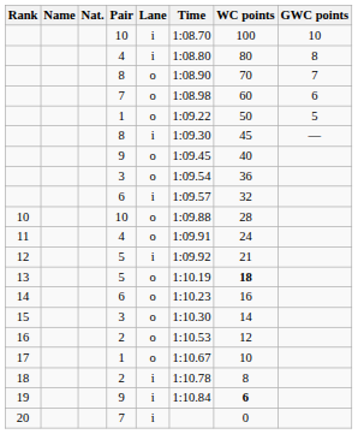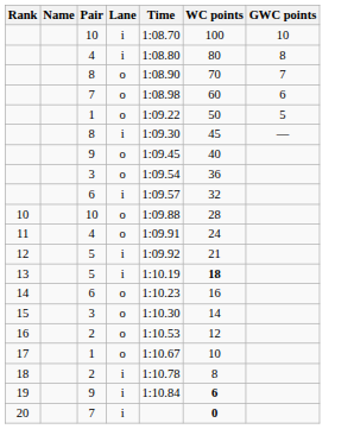 <table class="wikitable sortable" style="text-align:center">
 <tr>
 <th>Rank</th>
 <th>Name</th>
-<th>Nat.</th>
 <th>Pair</th>
 <th>Lane</th>
 <th>Time</th>
 <th>WC points</th>
 <th>GWC points</th>
 </tr>
 <tr>
 <td></td>
 <td align=left></td>
-<td></td>
 <td>10</td>
 <td>i</td>
 <td>1:08.70</td>
 <td>100</td>
 <td>10</td>
 </tr>
 <tr>
 <td></td>
 <td align=left></td>
-<td></td>
 <td>4</td>
 <td>i</td>
 <td>1:08.80</td>
 <td>80</td>
 <td>8</td>
 </tr>
 <tr>
 <td></td>
 <td align=left></td>
-<td></td>
 <td>8</td>
 <td>o</td>
 <td>1:08.90</td>
 <td>70</td>
 <td>7</td>
 </tr>
 <tr>
 <td></td>
 <td align=left></td>
-<td></td>
 <td>7</td>
 <td>o</td>
 <td>1:08.98</td>
 <td>60</td>
 <td>6</td>
 </tr>
 <tr>
 <td></td>
 <td align=left></td>
-<td></td>
 <td>1</td>
 <td>o</td>
 <td>1:09.22</td>
 <td>50</td>
 <td>5</td>
 </tr>
 <tr>
 <td></td>
 <td align=left></td>
-<td></td>
 <td>8</td>
 <td>i</td>
 <td>1:09.30</td>
 <td>45</td>
 <td>—</td>
 </tr>
 <tr>
 <td></td>
 <td align=left></td>
-<td></td>
 <td>9</td>
 <td>o</td>
 <td>1:09.45</td>
 <td>40</td>
 <td></td>
 </tr>
 <tr>
 <td></td>
 <td align=left></td>
-<td></td>
 <td>3</td>
 <td>o</td>
 <td>1:09.54</td>
 <td>36</td>
 <td></td>
 </tr>
 <tr>
 <td></td>
 <td align=left></td>
-<td></td>
 <td>6</td>
 <td>i</td>
 <td>1:09.57</td>
 <td>32</td>
 <td></td>
 </tr>
 <tr>
 <td>10</td>
 <td align=left></td>
-<td></td>
 <td>10</td>
 <td>o</td>
 <td>1:09.88</td>
 <td>28</td>
 <td></td>
 </tr>
 <tr>
 <td>11</td>
 <td align=left></td>
-<td></td>
 <td>4</td>
 <td>o</td>
 <td>1:09.91</td>
 <td>24</td>
 <td></td>
 </tr>
 <tr>
 <td>12</td>
 <td align=left></td>
-<td></td>
 <td>5</td>
 <td>i</td>
 <td>1:09.92</td>
 <td>21</td>
 <td></td>
 </tr>
 <tr>
 <td>13</td>
 <td align=left></td>
-<td></td>
 <td>5</td>
-<td>o</td>
+<td>i</td>
 <td>1:10.19</td>
 <td><strong>18</strong></td>
 <td></td>
 </tr>
 <tr>
 <td>14</td>
 <td align=left></td>
-<td></td>
 <td>6</td>
 <td>o</td>
 <td>1:10.23</td>
 <td>16</td>
 <td></td>
 </tr>
 <tr>
 <td>15</td>
 <td align=left></td>
-<td></td>
 <td>3</td>
 <td>o</td>
 <td>1:10.30</td>
 <td>14</td>
 <td></td>
 </tr>
 <tr>
 <td>16</td>
 <td align=left></td>
-<td></td>
 <td>2</td>
 <td>o</td>
 <td>1:10.53</td>
 <td>12</td>
 <td></td>
 </tr>
 <tr>
 <td>17</td>
 <td align=left></td>
-<td></td>
 <td>1</td>
 <td>o</td>
 <td>1:10.67</td>
 <td>10</td>
 <td></td>
 </tr>
 <tr>
 <td>18</td>
 <td align=left></td>
-<td></td>
 <td>2</td>
 <td>i</td>
 <td>1:10.78</td>
 <td>8</td>
 <td></td>
 </tr>
 <tr>
 <td>19</td>
 <td align=left></td>
-<td></td>
 <td>9</td>
 <td>i</td>
 <td>1:10.84</td>
 <td><strong>6</strong></td>
 <td></td>
 </tr>
 <tr>
 <td>20</td>
 <td align=left></td>
-<td></td>
 <td>7</td>
 <td>i</td>
 <td></td>
-<td>0</td>
+<td><strong>0</strong></td>
 <td></td>
 </tr>
 </table>
